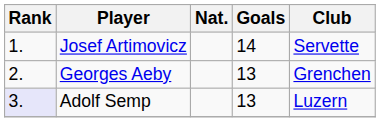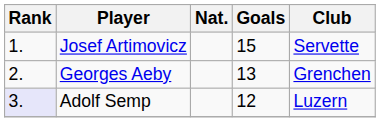 <table class="wikitable sortable">
 <tr>
 <th>Rank</th>
 <th>Player</th>
 <th>Nat.</th>
 <th>Goals</th>
 <th>Club</th>
 </tr>
 <tr>
 <td>1.</td>
 <td><a href='#'>Josef Artimovicz</a></td>
 <td></td>
-<td>14</td>
+<td>15</td>
 <td><a href='#'>Servette</a></td>
 </tr>
 <tr>
 <td>2.</td>
 <td><a href='#'>Georges Aeby</a></td>
 <td></td>
 <td>13</td>
 <td><a href='#'>Grenchen</a></td>
 </tr>
 <tr>
 <td style="background: lavender;">3.</td>
 <td>Adolf Semp</td>
 <td></td>
-<td>13</td>
+<td>12</td>
 <td><a href='#'>Luzern</a></td>
 </tr>
 <tr>
 </tr>
 </table>
